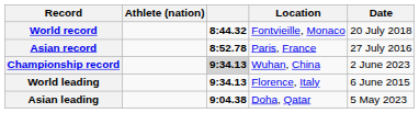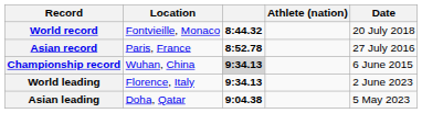 <table class="wikitable">
 <tr>
 <th scope="col">Record</th>
+<th scope="col">Location</th>
+<th scope="col"></th>
 <th scope="col">Athlete (nation)</th>
-<th scope="col"></th>
-<th scope="col">Location</th>
 <th scope="col">Date</th>
 </tr>
 <tr>
 <th scope="row"><a href='#'>World record</a></th>
+<td><a href='#'>Fontvieille</a>, <a href='#'>Monaco</a></td>
+<td align="center"><strong>8:44.32</strong></td>
 <td></td>
-<td align="center"><strong>8:44.32</strong></td>
-<td><a href='#'>Fontvieille</a>, <a href='#'>Monaco</a></td>
 <td>20 July 2018</td>
 </tr>
 <tr>
 <th scope="row"><a href='#'>Asian record</a></th>
+<td><a href='#'>Paris</a>, <a href='#'>France</a></td>
+<td align="center"><strong>8:52.78 </strong></td>
 <td></td>
-<td align="center"><strong>8:52.78 </strong></td>
-<td><a href='#'>Paris</a>, <a href='#'>France</a></td>
 <td>27 July 2016</td>
 </tr>
 <tr>
 <th><a href='#'>Championship record</a></th>
+<td><a href='#'>Wuhan</a>, <a href='#'>China</a></td>
+<td align="center" style="background: lightgrey;"><strong>9:34.13</strong></td>
 <td></td>
-<td align="center" style="background: lightgrey;"><strong>9:34.13</strong></td>
-<td><a href='#'>Wuhan</a>, <a href='#'>China</a></td>
+<td>6 June 2015</td>
+</tr>
+<tr>
+<th scope="row">World leading</th>
+<td><a href='#'>Florence</a>, <a href='#'>Italy</a></td>
+<td align="center"><strong>9:34.13</strong></td>
+<td></td>
 <td>2 June 2023</td>
 </tr>
 <tr>
-<th scope="row">World leading</th>
+<th scope="row">Asian leading</th>
+<td><a href='#'>Doha</a>, <a href='#'>Qatar</a></td>
+<td align="center"><strong>9:04.38</strong></td>
 <td></td>
-<td align="center"><strong>9:34.13</strong></td>
-<td><a href='#'>Florence</a>, <a href='#'>Italy</a></td>
-<td>6 June 2015</td>
-</tr>
-<tr>
-<th scope="row">Asian leading</th>
-<td></td>
-<td align="center"><strong>9:04.38</strong></td>
-<td><a href='#'>Doha</a>, <a href='#'>Qatar</a></td>
 <td>5 May 2023</td>
 </tr>
 </table>
